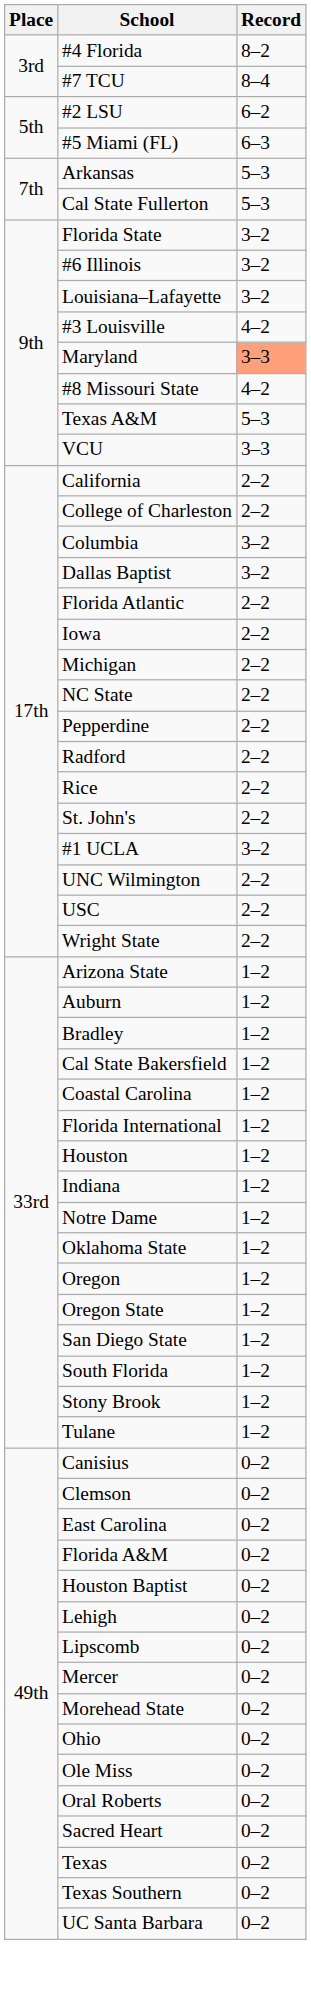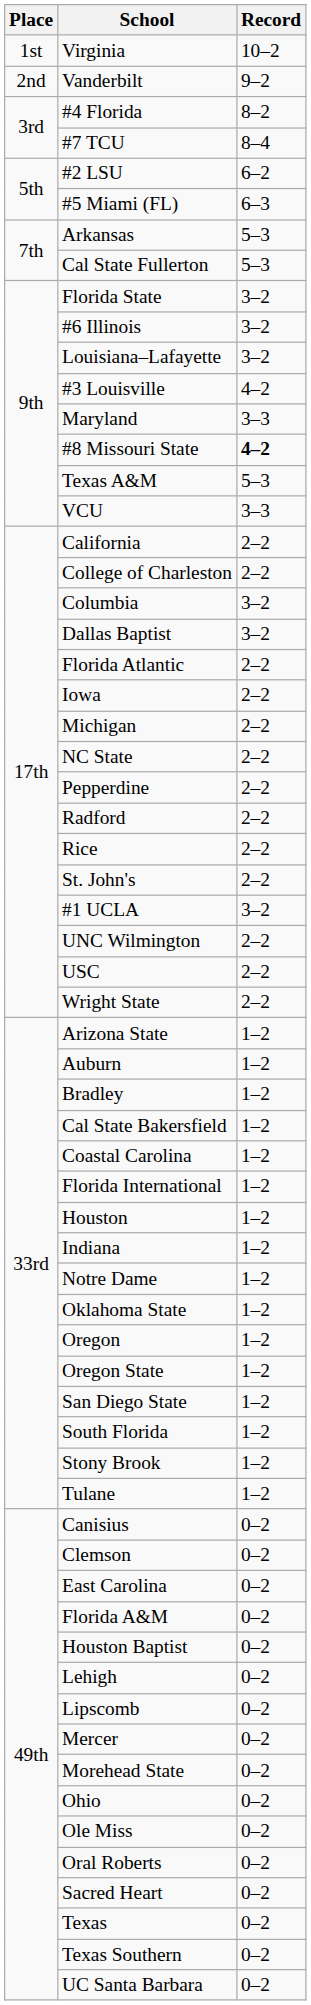 <table class="wikitable">
 <tr>
 <th>Place</th>
 <th>School</th>
 <th>Record</th>
+</tr>
+<tr>
+<td style="text-align:center;">1st</td>
+<td>Virginia</td>
+<td>10–2</td>
+</tr>
+<tr>
+<td style="text-align:center;">2nd</td>
+<td>Vanderbilt</td>
+<td>9–2</td>
 </tr>
 <tr>
 <td rowspan="2" style="text-align:center;">3rd</td>
 <td>#4 Florida</td>
 <td>8–2</td>
 </tr>
 <tr>
 <td>#7 TCU</td>
 <td>8–4</td>
 </tr>
 <tr>
 <td rowspan="2" style="text-align:center;">5th</td>
 <td>#2 LSU</td>
 <td>6–2</td>
 </tr>
 <tr>
 <td>#5 Miami (FL)</td>
 <td>6–3</td>
 </tr>
 <tr>
 <td rowspan="2" style="text-align:center;">7th</td>
 <td>Arkansas</td>
 <td>5–3</td>
 </tr>
 <tr>
 <td>Cal State Fullerton</td>
 <td>5–3</td>
 </tr>
 <tr>
 <td rowspan="8" style="text-align:center;">9th </td>
 <td>Florida State</td>
 <td>3–2</td>
 </tr>
 <tr>
 <td>#6 Illinois</td>
 <td>3–2</td>
 </tr>
 <tr>
 <td>Louisiana–Lafayette</td>
 <td>3–2</td>
 </tr>
 <tr>
 <td>#3 Louisville</td>
 <td>4–2</td>
 </tr>
 <tr>
 <td>Maryland</td>
-<td style="background: lightsalmon;">3–3</td>
+<td>3–3</td>
 </tr>
 <tr>
 <td>#8 Missouri State</td>
-<td>4–2</td>
+<td><strong>4–2</strong></td>
 </tr>
 <tr>
 <td>Texas A&M</td>
 <td>5–3</td>
 </tr>
 <tr>
 <td>VCU</td>
 <td>3–3</td>
 </tr>
 <tr>
 <td rowspan="16" style="text-align:center;">17th </td>
 <td>California</td>
 <td>2–2</td>
 </tr>
 <tr>
 <td>College of Charleston</td>
 <td>2–2</td>
 </tr>
 <tr>
 <td>Columbia</td>
 <td>3–2</td>
 </tr>
 <tr>
 <td>Dallas Baptist</td>
 <td>3–2</td>
 </tr>
 <tr>
 <td>Florida Atlantic</td>
 <td>2–2</td>
 </tr>
 <tr>
 <td>Iowa</td>
 <td>2–2</td>
 </tr>
 <tr>
 <td>Michigan</td>
 <td>2–2</td>
 </tr>
 <tr>
 <td>NC State</td>
 <td>2–2</td>
 </tr>
 <tr>
 <td>Pepperdine</td>
 <td>2–2</td>
 </tr>
 <tr>
 <td>Radford</td>
 <td>2–2</td>
 </tr>
 <tr>
 <td>Rice</td>
 <td>2–2</td>
 </tr>
 <tr>
 <td>St. John's</td>
 <td>2–2</td>
 </tr>
 <tr>
 <td>#1 UCLA</td>
 <td>3–2</td>
 </tr>
 <tr>
 <td>UNC Wilmington</td>
 <td>2–2</td>
 </tr>
 <tr>
 <td>USC</td>
 <td>2–2</td>
 </tr>
 <tr>
 <td>Wright State</td>
 <td>2–2</td>
 </tr>
 <tr>
 <td rowspan="16" style="text-align:center;">33rd</td>
 <td>Arizona State</td>
 <td>1–2</td>
 </tr>
 <tr>
 <td>Auburn</td>
 <td>1–2</td>
 </tr>
 <tr>
 <td>Bradley</td>
 <td>1–2</td>
 </tr>
 <tr>
 <td>Cal State Bakersfield</td>
 <td>1–2</td>
 </tr>
 <tr>
 <td>Coastal Carolina</td>
 <td>1–2</td>
 </tr>
 <tr>
 <td>Florida International</td>
 <td>1–2</td>
 </tr>
 <tr>
 <td>Houston</td>
 <td>1–2</td>
 </tr>
 <tr>
 <td>Indiana</td>
 <td>1–2</td>
 </tr>
 <tr>
 <td>Notre Dame</td>
 <td>1–2</td>
 </tr>
 <tr>
 <td>Oklahoma State</td>
 <td>1–2</td>
 </tr>
 <tr>
 <td>Oregon</td>
 <td>1–2</td>
 </tr>
 <tr>
 <td>Oregon State</td>
 <td>1–2</td>
 </tr>
 <tr>
 <td>San Diego State</td>
 <td>1–2</td>
 </tr>
 <tr>
 <td>South Florida</td>
 <td>1–2</td>
 </tr>
 <tr>
 <td>Stony Brook</td>
 <td>1–2</td>
 </tr>
 <tr>
 <td>Tulane</td>
 <td>1–2</td>
 </tr>
 <tr>
 <td rowspan="16" style="text-align:center;">49th</td>
 <td>Canisius</td>
 <td>0–2</td>
 </tr>
 <tr>
 <td>Clemson</td>
 <td>0–2</td>
 </tr>
 <tr>
 <td>East Carolina</td>
 <td>0–2</td>
 </tr>
 <tr>
 <td>Florida A&M</td>
 <td>0–2</td>
 </tr>
 <tr>
 <td>Houston Baptist</td>
 <td>0–2</td>
 </tr>
 <tr>
 <td>Lehigh</td>
 <td>0–2</td>
 </tr>
 <tr>
 <td>Lipscomb</td>
 <td>0–2</td>
 </tr>
 <tr>
 <td>Mercer</td>
 <td>0–2</td>
 </tr>
 <tr>
 <td>Morehead State</td>
 <td>0–2</td>
 </tr>
 <tr>
 <td>Ohio</td>
 <td>0–2</td>
 </tr>
 <tr>
 <td>Ole Miss</td>
 <td>0–2</td>
 </tr>
 <tr>
 <td>Oral Roberts</td>
 <td>0–2</td>
 </tr>
 <tr>
 <td>Sacred Heart</td>
 <td>0–2</td>
 </tr>
 <tr>
 <td>Texas</td>
 <td>0–2</td>
 </tr>
 <tr>
 <td>Texas Southern</td>
 <td>0–2</td>
 </tr>
 <tr>
 <td>UC Santa Barbara</td>
 <td>0–2</td>
 </tr>
 </table>
